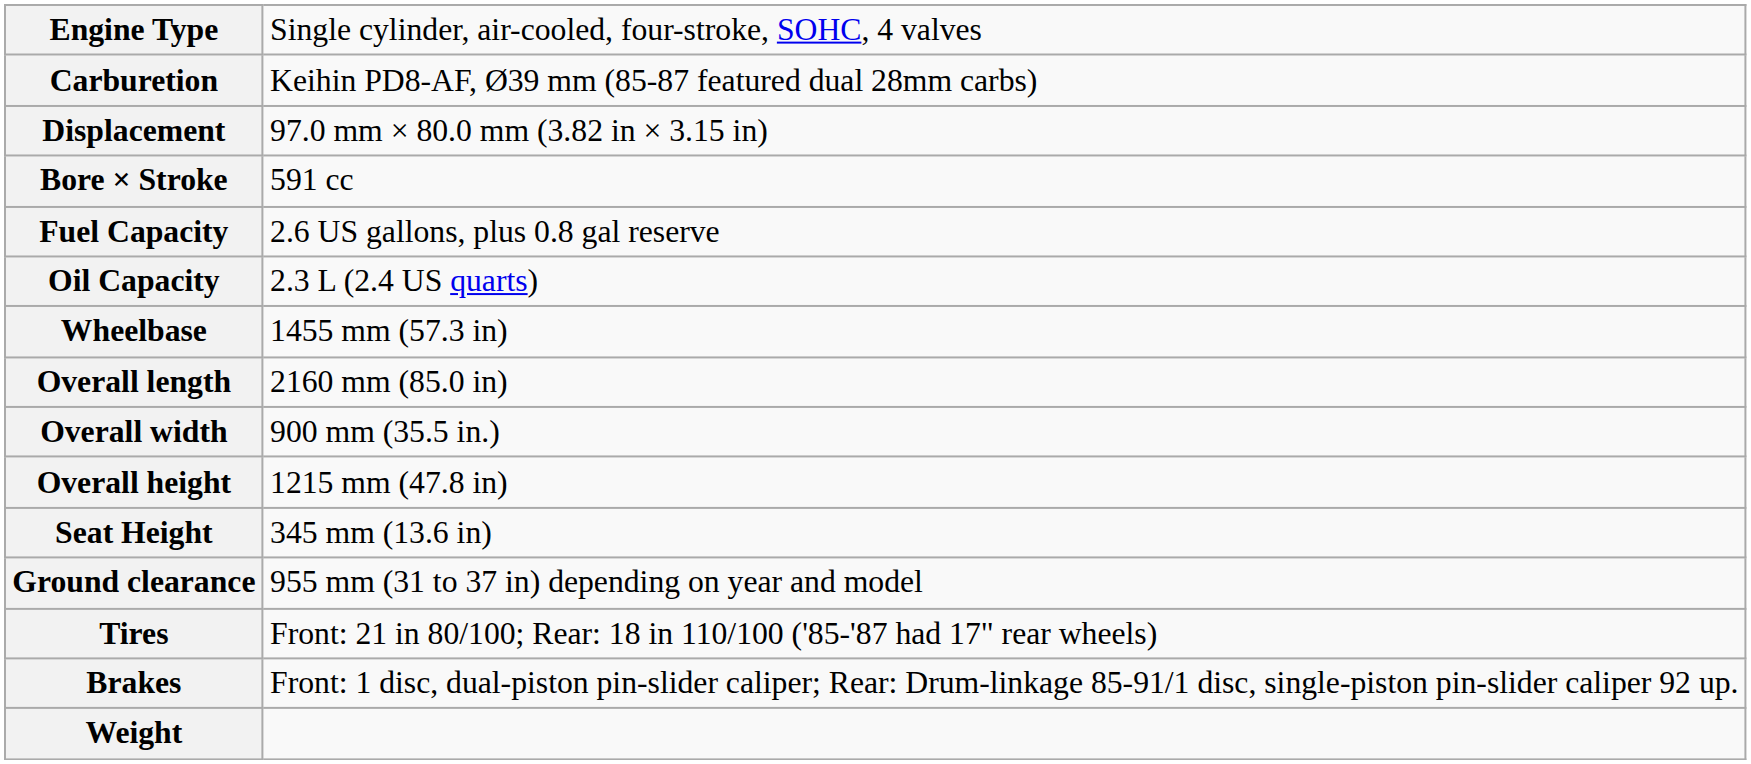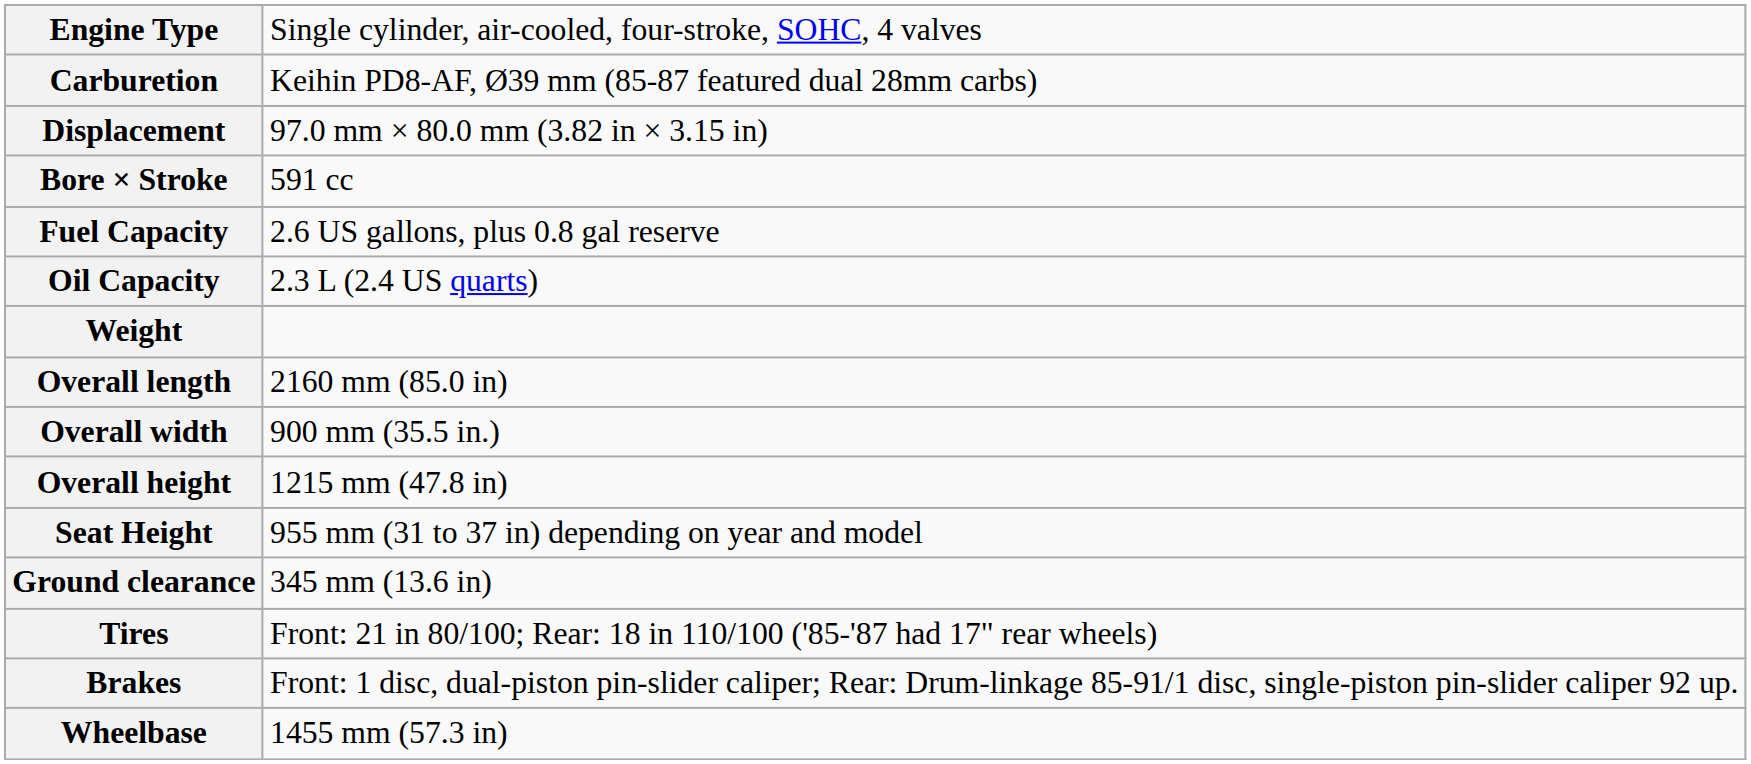 <table class="wikitable">
 <tr>
 <th>Engine Type</th>
 <td>Single cylinder, air-cooled, four-stroke, <a href='#'>SOHC</a>, 4 valves</td>
 </tr>
 <tr>
 <th>Carburetion</th>
 <td>Keihin PD8-AF, Ø39 mm (85-87 featured dual 28mm carbs)</td>
 </tr>
 <tr>
 <th>Displacement</th>
 <td>97.0 mm × 80.0 mm (3.82 in ×  3.15 in)</td>
 </tr>
 <tr>
 <th>Bore × Stroke</th>
 <td>591 cc</td>
 </tr>
 <tr>
 <th>Fuel Capacity</th>
 <td>2.6 US gallons, plus 0.8 gal reserve</td>
 </tr>
 <tr>
 <th>Oil Capacity</th>
 <td>2.3 L (2.4 US <a href='#'>quarts</a>)</td>
 </tr>
 <tr>
-<th>Wheelbase</th>
-<td>1455 mm (57.3 in)</td>
+<th>Weight</th>
+<td></td>
 </tr>
 <tr>
 <th>Overall length</th>
 <td>2160 mm (85.0 in)</td>
 </tr>
 <tr>
 <th>Overall width</th>
 <td>900 mm (35.5 in.)</td>
 </tr>
 <tr>
 <th>Overall height</th>
 <td>1215 mm (47.8 in)</td>
 </tr>
 <tr>
 <th>Seat Height</th>
-<td>345 mm (13.6 in)</td>
+<td>955 mm (31 to 37 in) depending on year and model</td>
 </tr>
 <tr>
 <th>Ground clearance</th>
-<td>955 mm (31 to 37 in) depending on year and model</td>
+<td>345 mm (13.6 in)</td>
 </tr>
 <tr>
 <th>Tires</th>
 <td>Front: 21 in 80/100; Rear: 18 in 110/100 ('85-'87 had 17" rear wheels)</td>
 </tr>
 <tr>
 <th>Brakes</th>
 <td>Front: 1 disc, dual-piston pin-slider caliper; Rear: Drum-linkage 85-91/1 disc, single-piston pin-slider caliper 92 up.</td>
 </tr>
 <tr>
-<th>Weight</th>
-<td></td>
+<th>Wheelbase</th>
+<td>1455 mm (57.3 in)</td>
 </tr>
 </table>
